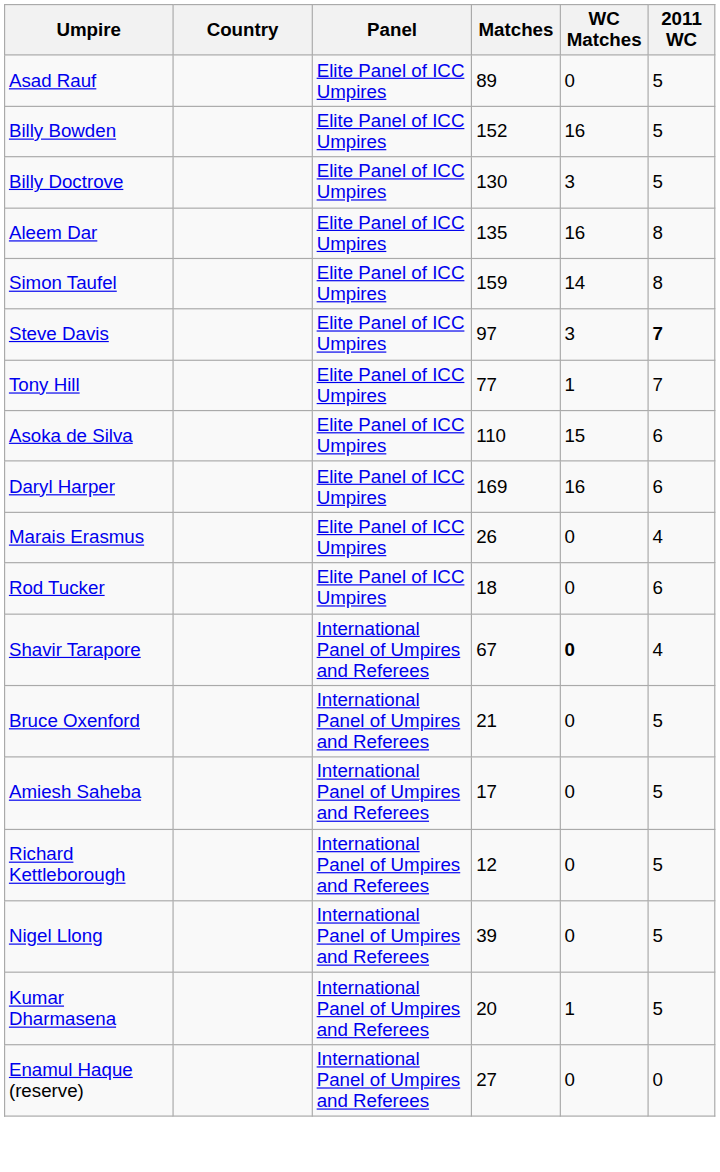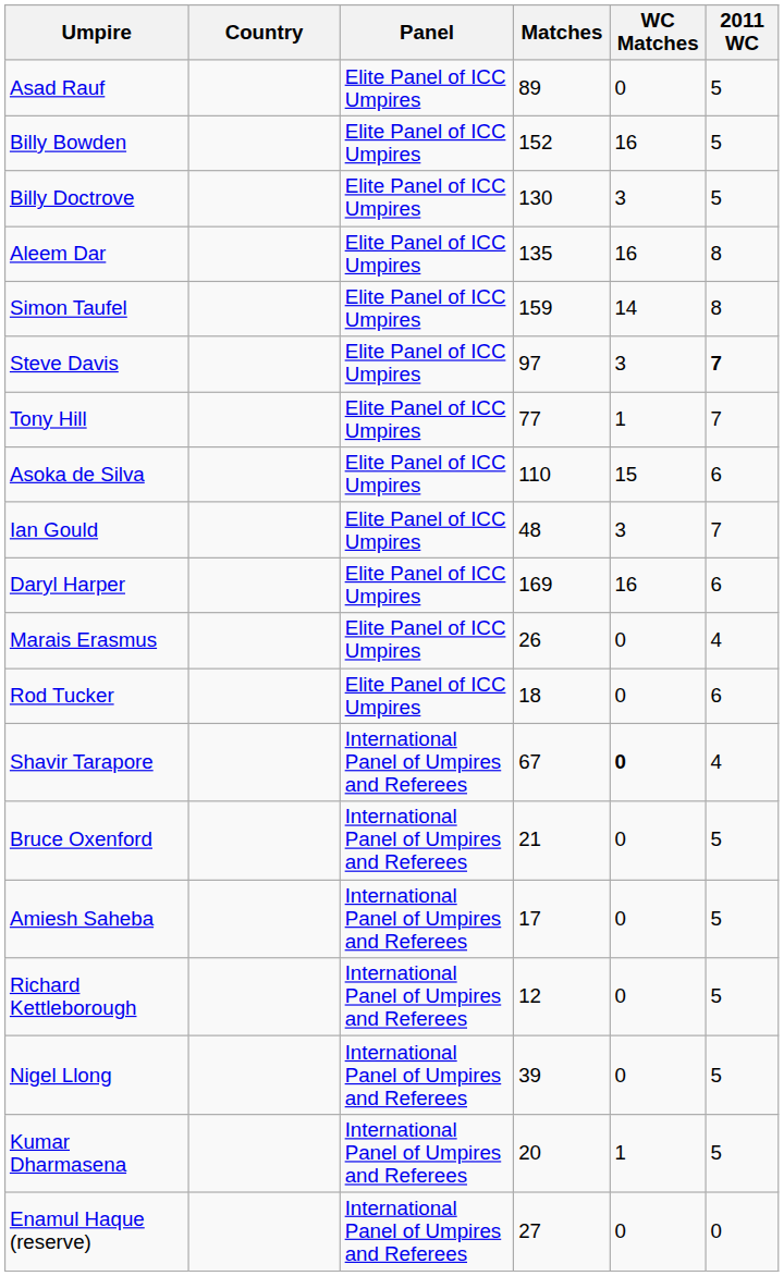 <table class="wikitable">
 <tr>
 <th width=200px>Umpire</th>
 <th width=200px>Country</th>
 <th width=200px>Panel</th>
 <th width=75px>Matches</th>
 <th width=75px>WC Matches</th>
 <th width=75px>2011 WC</th>
 </tr>
 <tr>
 <td><a href='#'>Asad Rauf</a></td>
 <td></td>
 <td><a href='#'>Elite Panel of ICC Umpires</a></td>
 <td>89</td>
 <td>0</td>
 <td>5</td>
 </tr>
 <tr>
 <td><a href='#'>Billy Bowden</a></td>
 <td></td>
 <td><a href='#'>Elite Panel of ICC Umpires</a></td>
 <td>152</td>
 <td>16</td>
 <td>5</td>
 </tr>
 <tr>
 <td><a href='#'>Billy Doctrove</a></td>
 <td></td>
 <td><a href='#'>Elite Panel of ICC Umpires</a></td>
 <td>130</td>
 <td>3</td>
 <td>5</td>
 </tr>
 <tr>
 <td><a href='#'>Aleem Dar</a></td>
 <td></td>
 <td><a href='#'>Elite Panel of ICC Umpires</a></td>
 <td>135</td>
 <td>16</td>
 <td>8</td>
 </tr>
 <tr>
 <td><a href='#'>Simon Taufel</a></td>
 <td></td>
 <td><a href='#'>Elite Panel of ICC Umpires</a></td>
 <td>159</td>
 <td>14</td>
 <td>8</td>
 </tr>
 <tr>
 <td><a href='#'>Steve Davis</a></td>
 <td></td>
 <td><a href='#'>Elite Panel of ICC Umpires</a></td>
 <td>97</td>
 <td>3</td>
 <td><strong>7</strong></td>
 </tr>
 <tr>
 <td><a href='#'>Tony Hill</a></td>
 <td></td>
 <td><a href='#'>Elite Panel of ICC Umpires</a></td>
 <td>77</td>
 <td>1</td>
 <td>7</td>
 </tr>
 <tr>
 <td><a href='#'>Asoka de Silva</a></td>
 <td></td>
 <td><a href='#'>Elite Panel of ICC Umpires</a></td>
 <td>110</td>
 <td>15</td>
 <td>6</td>
+</tr>
+<tr>
+<td><a href='#'>Ian Gould</a></td>
+<td></td>
+<td><a href='#'>Elite Panel of ICC Umpires</a></td>
+<td>48</td>
+<td>3</td>
+<td>7</td>
 </tr>
 <tr>
 <td><a href='#'>Daryl Harper</a></td>
 <td></td>
 <td><a href='#'>Elite Panel of ICC Umpires</a></td>
 <td>169</td>
 <td>16</td>
 <td>6</td>
 </tr>
 <tr>
 <td><a href='#'>Marais Erasmus</a></td>
 <td></td>
 <td><a href='#'>Elite Panel of ICC Umpires</a></td>
 <td>26</td>
 <td>0</td>
 <td>4</td>
 </tr>
 <tr>
 <td><a href='#'>Rod Tucker</a></td>
 <td></td>
 <td><a href='#'>Elite Panel of ICC Umpires</a></td>
 <td>18</td>
 <td>0</td>
 <td>6</td>
 </tr>
 <tr>
 <td><a href='#'>Shavir Tarapore</a></td>
 <td></td>
 <td><a href='#'>International Panel of Umpires and Referees</a></td>
 <td>67</td>
 <td><strong>0</strong></td>
 <td>4</td>
 </tr>
 <tr>
 <td><a href='#'>Bruce Oxenford</a></td>
 <td></td>
 <td><a href='#'>International Panel of Umpires and Referees</a></td>
 <td>21</td>
 <td>0</td>
 <td>5</td>
 </tr>
 <tr>
 <td><a href='#'>Amiesh Saheba</a></td>
 <td></td>
 <td><a href='#'>International Panel of Umpires and Referees</a></td>
 <td>17</td>
 <td>0</td>
 <td>5</td>
 </tr>
 <tr>
 <td><a href='#'>Richard Kettleborough</a></td>
 <td></td>
 <td><a href='#'>International Panel of Umpires and Referees</a></td>
 <td>12</td>
 <td>0</td>
 <td>5</td>
 </tr>
 <tr>
 <td><a href='#'>Nigel Llong</a></td>
 <td></td>
 <td><a href='#'>International Panel of Umpires and Referees</a></td>
 <td>39</td>
 <td>0</td>
 <td>5</td>
 </tr>
 <tr>
 <td><a href='#'>Kumar Dharmasena</a></td>
 <td></td>
 <td><a href='#'>International Panel of Umpires and Referees</a></td>
 <td>20</td>
 <td>1</td>
 <td>5</td>
 </tr>
 <tr>
 <td><a href='#'>Enamul Haque</a> (reserve)</td>
 <td></td>
 <td><a href='#'>International Panel of Umpires and Referees</a></td>
 <td>27</td>
 <td>0</td>
 <td>0</td>
 </tr>
 </table>
